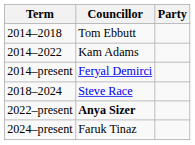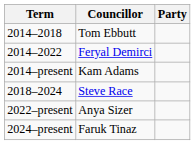 <table class="wikitable">
 <tr>
 <th>Term</th>
 <th>Councillor</th>
 <th colspan=2>Party</th>
 </tr>
 <tr>
 <td>2014–2018</td>
 <td>Tom Ebbutt</td>
 <td></td>
 </tr>
 <tr>
 <td>2014–2022</td>
-<td>Kam Adams</td>
+<td><a href='#'>Feryal Demirci</a></td>
 <td></td>
 </tr>
 <tr>
 <td>2014–present</td>
-<td><a href='#'>Feryal Demirci</a></td>
+<td>Kam Adams</td>
 <td></td>
 </tr>
 <tr>
 <td>2018–2024</td>
 <td><a href='#'>Steve Race</a></td>
 <td></td>
 </tr>
 <tr>
 <td>2022–present</td>
-<td><strong>Anya Sizer</strong></td>
+<td>Anya Sizer</td>
 <td></td>
 </tr>
 <tr>
 <td>2024–present</td>
 <td>Faruk Tinaz</td>
 <td></td>
 </tr>
 </table>
